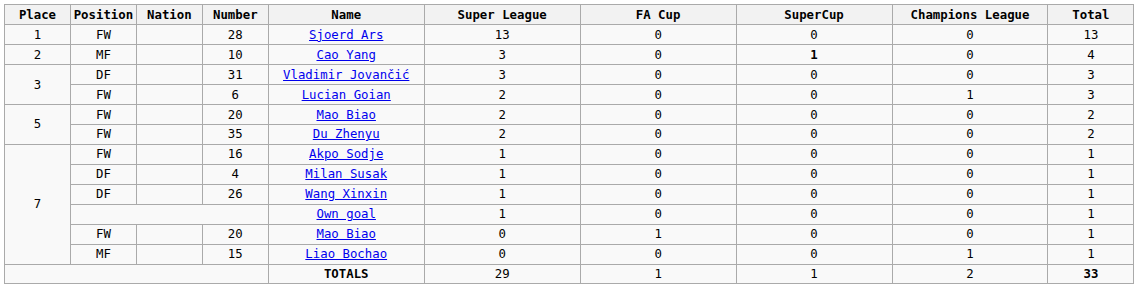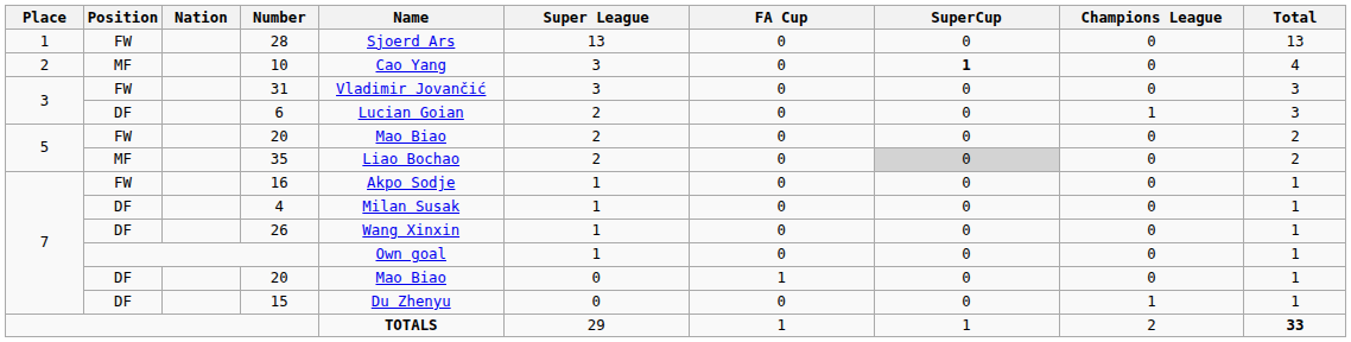 <table class="wikitable" style="font-size: 95%; text-align: center;">
 <tr>
 <th width=60>Place</th>
 <th width=60>Position</th>
 <th width=60>Nation</th>
 <th width=60>Number</th>
 <th width=150>Name</th>
 <th width=150>Super League</th>
 <th width=150>FA Cup</th>
 <th width=150>SuperCup</th>
 <th width=150>Champions League</th>
 <th width=80><strong>Total</strong></th>
 </tr>
 <tr>
 <td>1</td>
 <td>FW</td>
 <td></td>
 <td>28</td>
 <td><a href='#'>Sjoerd Ars</a></td>
 <td>13</td>
 <td>0</td>
 <td>0</td>
 <td>0</td>
 <td>13</td>
 </tr>
 <tr>
 <td>2</td>
 <td>MF</td>
 <td></td>
 <td>10</td>
 <td><a href='#'>Cao Yang</a></td>
 <td>3</td>
 <td>0</td>
 <td><strong>1</strong></td>
 <td>0</td>
 <td>4</td>
 </tr>
 <tr>
 <td rowspan="2">3</td>
-<td>DF</td>
+<td>FW</td>
 <td></td>
 <td>31</td>
 <td><a href='#'>Vladimir Jovančić</a></td>
 <td>3</td>
 <td>0</td>
 <td>0</td>
 <td>0</td>
 <td>3</td>
 </tr>
 <tr>
-<td>FW</td>
+<td>DF</td>
 <td></td>
 <td>6</td>
 <td><a href='#'>Lucian Goian</a></td>
 <td>2</td>
 <td>0</td>
 <td>0</td>
 <td>1</td>
 <td>3</td>
 </tr>
 <tr>
 <td rowspan="2">5</td>
 <td>FW</td>
 <td></td>
 <td>20</td>
 <td><a href='#'>Mao Biao</a></td>
 <td>2</td>
 <td>0</td>
 <td>0</td>
 <td>0</td>
 <td>2</td>
 </tr>
 <tr>
-<td>FW</td>
+<td>MF</td>
 <td></td>
 <td>35</td>
-<td><a href='#'>Du Zhenyu</a></td>
+<td><a href='#'>Liao Bochao</a></td>
 <td>2</td>
 <td>0</td>
-<td>0</td>
+<td style="background: lightgrey;">0</td>
 <td>0</td>
 <td>2</td>
 </tr>
 <tr>
 <td rowspan="6">7</td>
 <td>FW</td>
 <td></td>
 <td>16</td>
 <td><a href='#'>Akpo Sodje</a></td>
 <td>1</td>
 <td>0</td>
 <td>0</td>
 <td>0</td>
 <td>1</td>
 </tr>
 <tr>
 <td>DF</td>
 <td></td>
 <td>4</td>
 <td><a href='#'>Milan Susak</a></td>
 <td>1</td>
 <td>0</td>
 <td>0</td>
 <td>0</td>
 <td>1</td>
 </tr>
 <tr>
 <td>DF</td>
 <td></td>
 <td>26</td>
 <td><a href='#'>Wang Xinxin</a></td>
 <td>1</td>
 <td>0</td>
 <td>0</td>
 <td>0</td>
 <td>1</td>
 </tr>
 <tr>
 <td colspan="3"></td>
 <td><a href='#'>Own goal</a></td>
 <td>1</td>
 <td>0</td>
 <td>0</td>
 <td>0</td>
 <td>1</td>
 </tr>
 <tr>
-<td>FW</td>
+<td>DF</td>
 <td></td>
 <td>20</td>
 <td><a href='#'>Mao Biao</a></td>
 <td>0</td>
 <td>1</td>
 <td>0</td>
 <td>0</td>
 <td>1</td>
 </tr>
 <tr>
-<td>MF</td>
+<td>DF</td>
 <td></td>
 <td>15</td>
-<td><a href='#'>Liao Bochao</a></td>
+<td><a href='#'>Du Zhenyu</a></td>
 <td>0</td>
 <td>0</td>
 <td>0</td>
 <td>1</td>
 <td>1</td>
 </tr>
 <tr>
 <td colspan="4"></td>
 <td><strong>TOTALS</strong></td>
 <td>29</td>
 <td>1</td>
 <td>1</td>
 <td>2</td>
 <td><strong>33</strong></td>
 </tr>
 </table>
